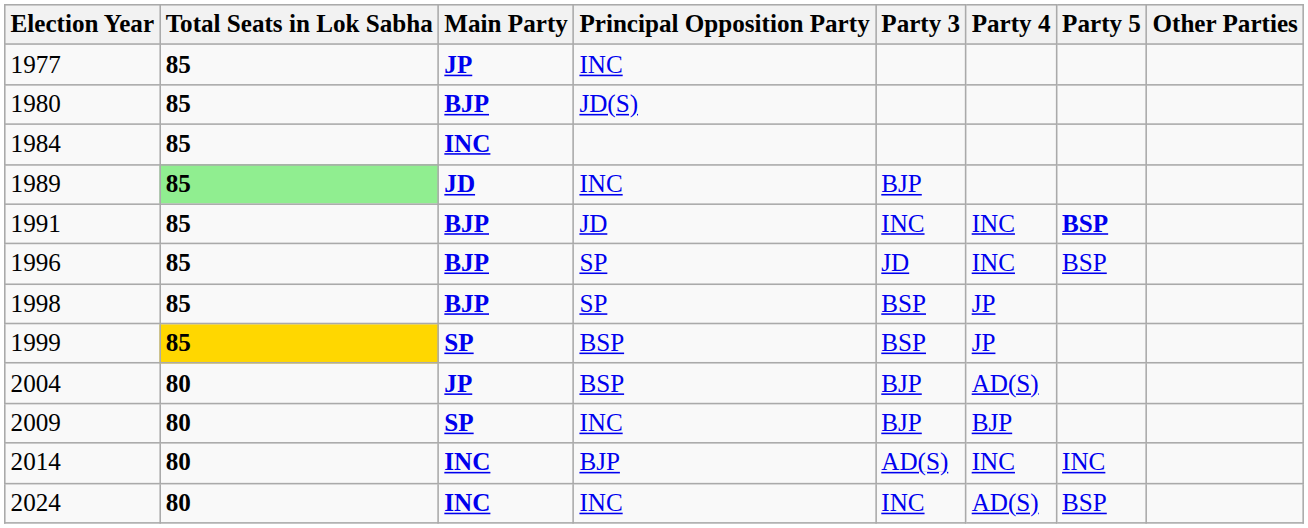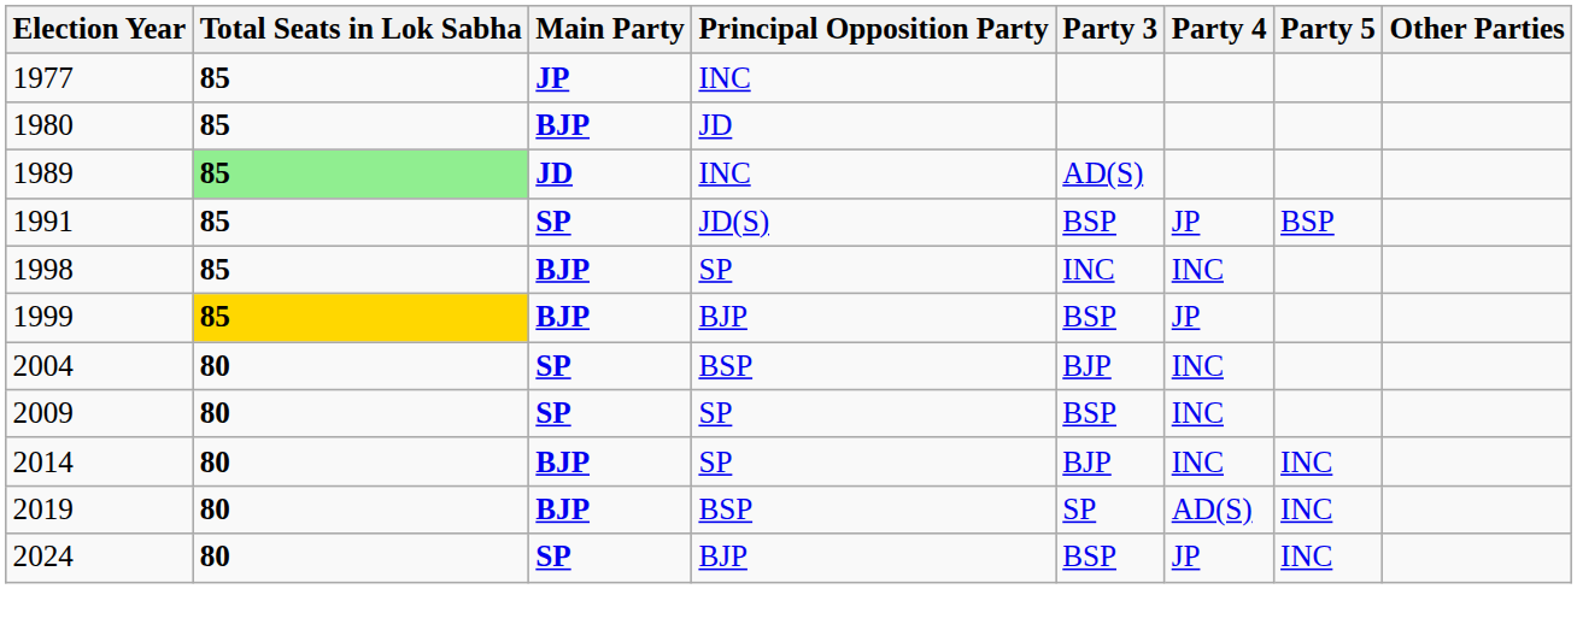 <table class="wikitable sortable">
 <tr>
 <th>Election Year</th>
 <th>Total Seats in Lok Sabha</th>
 <th>Main Party</th>
 <th>Principal Opposition Party</th>
 <th>Party 3</th>
 <th>Party 4</th>
 <th>Party 5</th>
 <th>Other Parties</th>
 </tr>
 <tr>
 <td>1977</td>
 <td><strong>85</strong></td>
 <td><strong><a href='#'>JP</a> <br></strong></td>
 <td><a href='#'>INC</a><br></td>
 <td></td>
 <td></td>
 <td></td>
 <td></td>
 </tr>
 <tr>
 <td>1980</td>
 <td><strong>85</strong></td>
 <td><strong><a href='#'>BJP</a> </strong></td>
-<td><a href='#'>JD(S)</a> </td>
-<td></td>
-<td></td>
-<td></td>
-<td></td>
-</tr>
-<tr>
-<td>1984</td>
-<td><strong>85</strong></td>
-<td><strong><a href='#'>INC</a> </strong></td>
-<td></td>
+<td><a href='#'>JD</a> </td>
 <td></td>
 <td></td>
 <td></td>
 <td></td>
 </tr>
 <tr>
 <td>1989</td>
 <td style="background: lightgreen;"><strong>85</strong></td>
 <td><strong><a href='#'>JD</a> <br></strong></td>
 <td><a href='#'>INC</a> </td>
-<td><a href='#'>BJP</a><br></td>
+<td><a href='#'>AD(S)</a><br></td>
 <td></td>
 <td></td>
 <td></td>
 </tr>
 <tr>
 <td>1991</td>
 <td><strong>85</strong></td>
-<td><strong><a href='#'>BJP</a></strong><br><strong></strong></td>
-<td><a href='#'>JD</a> </td>
-<td><a href='#'>INC</a><br></td>
-<td><a href='#'>INC</a> </td>
-<td><strong><a href='#'>BSP</a> </strong></td>
-<td></td>
-</tr>
-<tr>
-<td>1996</td>
-<td><strong>85</strong></td>
-<td><strong><a href='#'>BJP</a> </strong></td>
-<td><a href='#'>SP</a> </td>
-<td><a href='#'>JD</a> </td>
-<td><a href='#'>INC</a> </td>
+<td><strong><a href='#'>SP</a> </strong></td>
+<td><a href='#'>JD(S)</a> </td>
+<td><a href='#'>BSP</a> </td>
+<td><a href='#'>JP</a> <br></td>
 <td><a href='#'>BSP</a> </td>
 <td></td>
 </tr>
 <tr>
 <td>1998</td>
 <td><strong>85</strong></td>
 <td><strong><a href='#'>BJP</a> </strong></td>
 <td><a href='#'>SP</a> </td>
-<td><a href='#'>BSP</a> </td>
-<td><a href='#'>JP</a> <br></td>
+<td><a href='#'>INC</a> </td>
+<td><a href='#'>INC</a> </td>
 <td></td>
 <td></td>
 </tr>
 <tr>
 <td>1999</td>
 <td style="background: gold;"><strong>85</strong></td>
-<td><strong><a href='#'>SP</a> </strong></td>
-<td><a href='#'>BSP</a> </td>
+<td><strong><a href='#'>BJP</a></strong><br><strong></strong></td>
+<td><a href='#'>BJP</a> </td>
 <td><a href='#'>BSP</a> </td>
 <td><a href='#'>JP</a> <br></td>
 <td></td>
 <td></td>
 </tr>
 <tr>
 <td>2004</td>
 <td><strong>80</strong></td>
-<td><strong><a href='#'>JP</a> <br></strong></td>
+<td><strong><a href='#'>SP</a> </strong></td>
 <td><a href='#'>BSP</a> </td>
 <td><a href='#'>BJP</a><br></td>
-<td><a href='#'>AD(S)</a><br></td>
+<td><a href='#'>INC</a><br></td>
 <td></td>
 <td></td>
 </tr>
 <tr>
 <td>2009</td>
 <td><strong>80</strong></td>
 <td><strong><a href='#'>SP</a> </strong></td>
+<td><a href='#'>SP</a> </td>
+<td><a href='#'>BSP</a> </td>
 <td><a href='#'>INC</a> </td>
-<td><a href='#'>BJP</a><br></td>
-<td><a href='#'>BJP</a> </td>
 <td></td>
 <td></td>
 </tr>
 <tr>
 <td>2014</td>
 <td><strong>80</strong></td>
-<td><strong><a href='#'>INC</a> </strong></td>
-<td><a href='#'>BJP</a> </td>
+<td><strong><a href='#'>BJP</a> </strong></td>
+<td><a href='#'>SP</a> </td>
+<td><a href='#'>BJP</a><br></td>
+<td><a href='#'>INC</a> </td>
+<td><a href='#'>INC</a> </td>
+<td></td>
+</tr>
+<tr>
+<td>2019</td>
+<td><strong>80</strong></td>
+<td><strong><a href='#'>BJP</a> </strong></td>
+<td><a href='#'>BSP</a> </td>
+<td><a href='#'>SP</a> </td>
 <td><a href='#'>AD(S)</a><br></td>
-<td><a href='#'>INC</a> </td>
 <td><a href='#'>INC</a> </td>
 <td></td>
 </tr>
 <tr>
 <td>2024</td>
 <td><strong>80</strong></td>
-<td><strong><a href='#'>INC</a> </strong></td>
-<td><a href='#'>INC</a><br></td>
+<td><strong><a href='#'>SP</a> </strong></td>
+<td><a href='#'>BJP</a> </td>
+<td><a href='#'>BSP</a> </td>
+<td><a href='#'>JP</a> <br></td>
 <td><a href='#'>INC</a> </td>
-<td><a href='#'>AD(S)</a><br></td>
-<td><a href='#'>BSP</a> </td>
 <td></td>
 </tr>
 </table>
